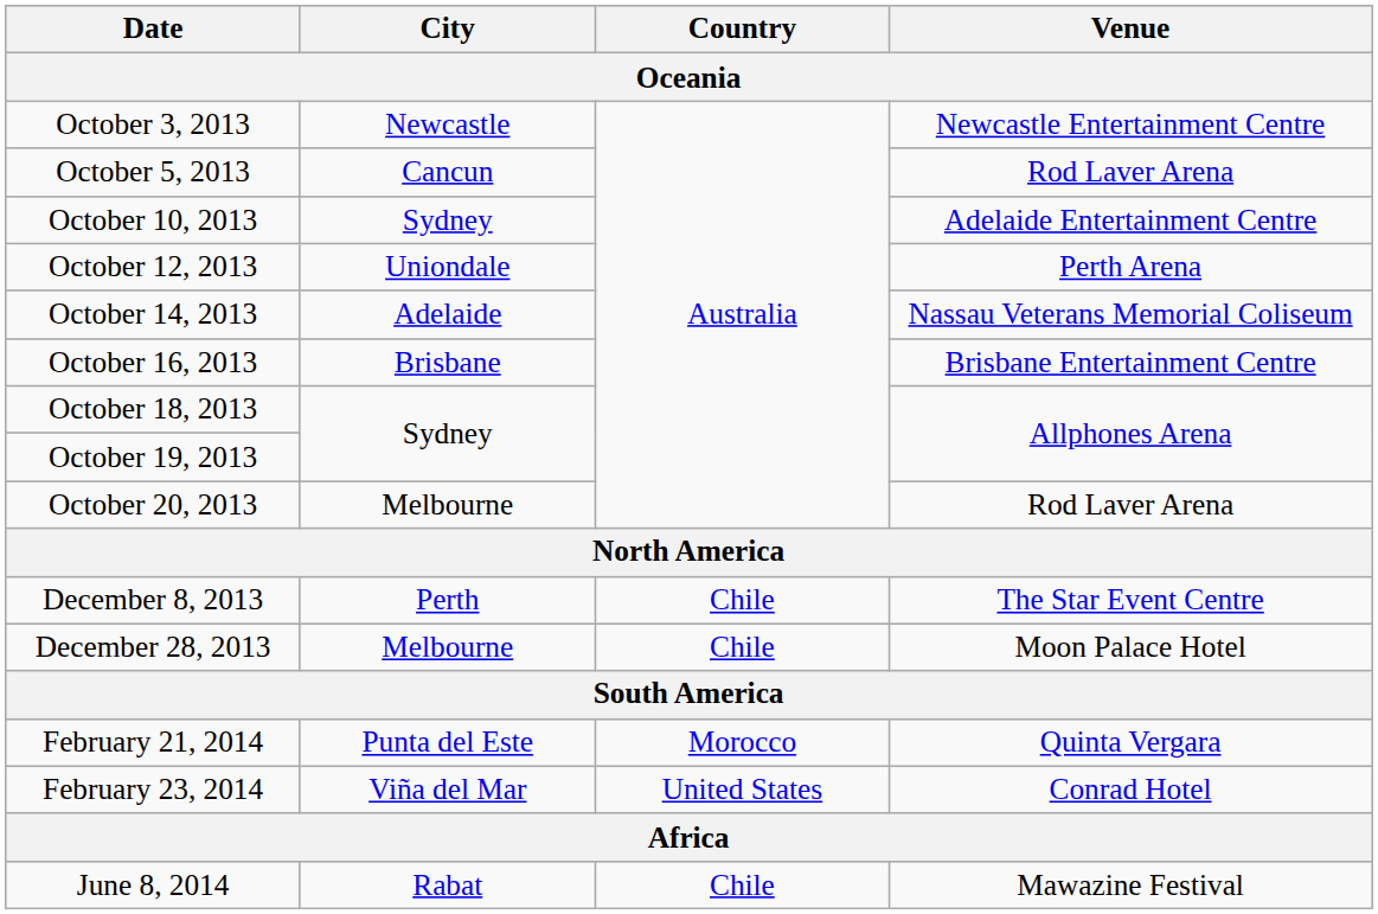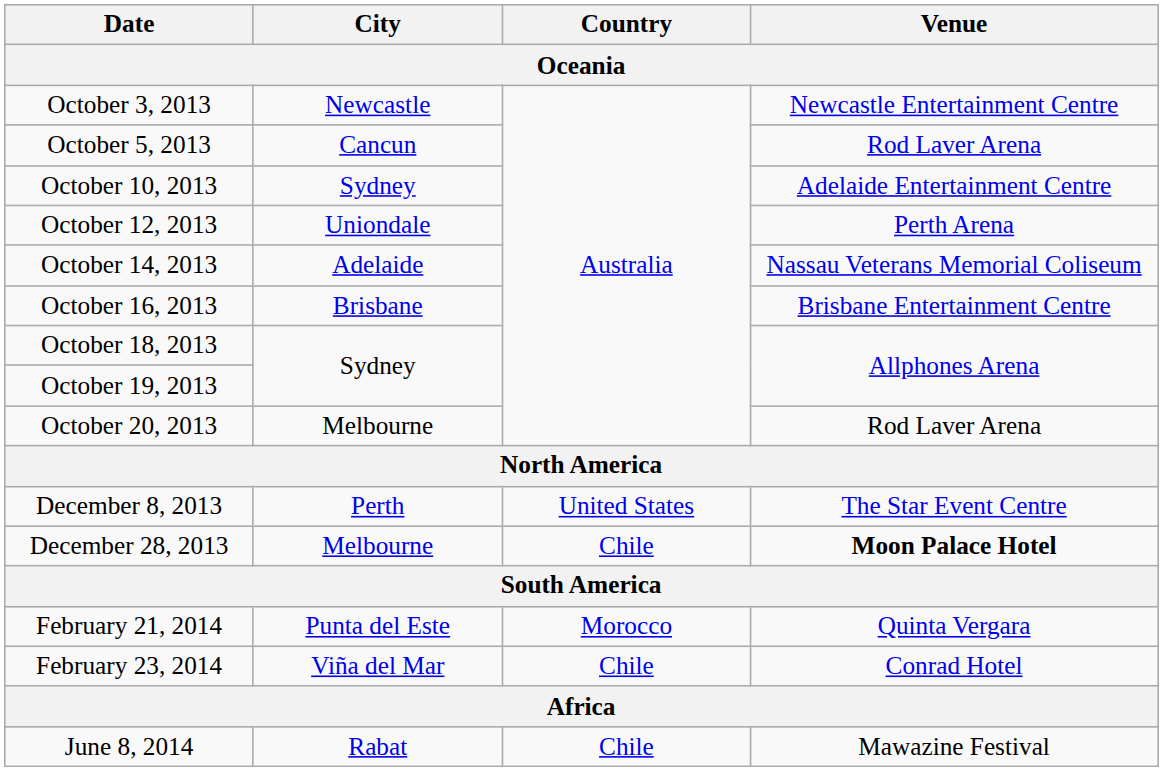 <table class="wikitable" style="text-align:center;">
 <tr>
 <th style="width:150px;">Date</th>
 <th style="width:150px;">City</th>
 <th style="width:150px;">Country</th>
 <th style="width:250px;">Venue</th>
 </tr>
 <tr>
 <th colspan="4">Oceania</th>
 </tr>
 <tr>
 <td>October 3, 2013</td>
 <td><a href='#'>Newcastle</a></td>
 <td rowspan="9"><a href='#'>Australia</a></td>
 <td><a href='#'>Newcastle Entertainment Centre</a></td>
 </tr>
 <tr>
 <td>October 5, 2013</td>
 <td><a href='#'>Cancun</a></td>
 <td><a href='#'>Rod Laver Arena</a></td>
 </tr>
 <tr>
 <td>October 10, 2013</td>
 <td><a href='#'>Sydney</a></td>
 <td><a href='#'>Adelaide Entertainment Centre</a></td>
 </tr>
 <tr>
 <td>October 12, 2013</td>
 <td><a href='#'>Uniondale</a></td>
 <td><a href='#'>Perth Arena</a></td>
 </tr>
 <tr>
 <td>October 14, 2013</td>
 <td><a href='#'>Adelaide</a></td>
 <td><a href='#'>Nassau Veterans Memorial Coliseum</a></td>
 </tr>
 <tr>
 <td>October 16, 2013</td>
 <td><a href='#'>Brisbane</a></td>
 <td><a href='#'>Brisbane Entertainment Centre</a></td>
 </tr>
 <tr>
 <td>October 18, 2013</td>
 <td rowspan="2">Sydney</td>
 <td rowspan="2"><a href='#'>Allphones Arena</a></td>
 </tr>
 <tr>
 <td>October 19, 2013</td>
 </tr>
 <tr>
 <td>October 20, 2013</td>
 <td>Melbourne</td>
 <td>Rod Laver Arena</td>
 </tr>
 <tr>
 <th colspan="4">North America</th>
 </tr>
 <tr>
 <td>December 8, 2013</td>
 <td><a href='#'>Perth</a></td>
-<td><a href='#'>Chile</a></td>
+<td><a href='#'>United States</a></td>
 <td><a href='#'>The Star Event Centre</a></td>
 </tr>
 <tr>
 <td>December 28, 2013</td>
 <td><a href='#'>Melbourne</a></td>
 <td><a href='#'>Chile</a></td>
-<td>Moon Palace Hotel</td>
+<td><strong>Moon Palace Hotel</strong></td>
 </tr>
 <tr>
 <th colspan="4">South America</th>
 </tr>
 <tr>
 <td>February 21, 2014</td>
 <td><a href='#'>Punta del Este</a></td>
 <td><a href='#'>Morocco</a></td>
 <td><a href='#'>Quinta Vergara</a></td>
 </tr>
 <tr>
 <td>February 23, 2014</td>
 <td><a href='#'>Viña del Mar</a></td>
-<td><a href='#'>United States</a></td>
+<td><a href='#'>Chile</a></td>
 <td><a href='#'>Conrad Hotel</a></td>
 </tr>
 <tr>
 <th colspan="4">Africa</th>
 </tr>
 <tr>
 <td>June 8, 2014</td>
 <td><a href='#'>Rabat</a></td>
 <td><a href='#'>Chile</a></td>
 <td>Mawazine Festival</td>
 </tr>
 </table>
